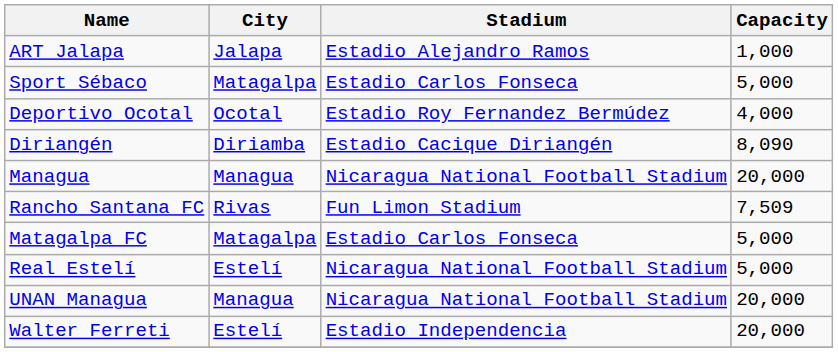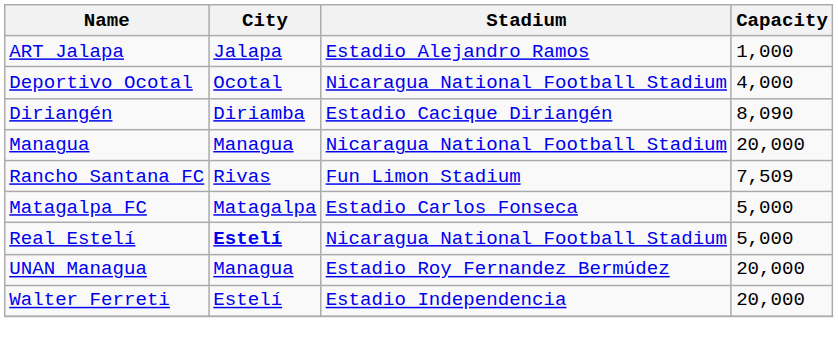 <table class="wikitable sortable">
 <tr>
 <th>Name</th>
 <th>City</th>
 <th>Stadium</th>
 <th>Capacity</th>
 </tr>
 <tr>
 <td><a href='#'>ART Jalapa</a></td>
 <td><a href='#'>Jalapa</a></td>
 <td><a href='#'>Estadio Alejandro Ramos</a></td>
 <td>1,000</td>
 </tr>
 <tr>
-<td><a href='#'>Sport Sébaco</a></td>
-<td><a href='#'>Matagalpa</a></td>
-<td><a href='#'>Estadio Carlos Fonseca</a></td>
-<td>5,000</td>
-</tr>
-<tr>
 <td><a href='#'>Deportivo Ocotal</a></td>
 <td><a href='#'>Ocotal</a></td>
-<td><a href='#'>Estadio Roy Fernandez Bermúdez</a></td>
+<td><a href='#'>Nicaragua National Football Stadium</a></td>
 <td>4,000</td>
 </tr>
 <tr>
 <td><a href='#'>Diriangén</a></td>
 <td><a href='#'>Diriamba</a></td>
 <td><a href='#'>Estadio Cacique Diriangén</a></td>
 <td>8,090</td>
 </tr>
 <tr>
 <td><a href='#'>Managua</a></td>
 <td><a href='#'>Managua</a></td>
 <td><a href='#'>Nicaragua National Football Stadium</a></td>
 <td>20,000</td>
 </tr>
 <tr>
 <td><a href='#'>Rancho Santana FC</a></td>
 <td><a href='#'>Rivas</a></td>
 <td><a href='#'>Fun Limon Stadium</a></td>
 <td>7,509</td>
 </tr>
 <tr>
 <td><a href='#'>Matagalpa FC</a></td>
 <td><a href='#'>Matagalpa</a></td>
 <td><a href='#'>Estadio Carlos Fonseca</a></td>
 <td>5,000</td>
 </tr>
 <tr>
 <td><a href='#'>Real Estelí</a></td>
-<td><a href='#'>Estelí</a></td>
+<td><strong><a href='#'>Estelí</a></strong></td>
 <td><a href='#'>Nicaragua National Football Stadium</a></td>
 <td>5,000</td>
 </tr>
 <tr>
 <td><a href='#'>UNAN Managua</a></td>
 <td><a href='#'>Managua</a></td>
-<td><a href='#'>Nicaragua National Football Stadium</a></td>
+<td><a href='#'>Estadio Roy Fernandez Bermúdez</a></td>
 <td>20,000</td>
 </tr>
 <tr>
 <td><a href='#'>Walter Ferreti</a></td>
 <td><a href='#'>Estelí</a></td>
 <td><a href='#'>Estadio Independencia</a></td>
 <td>20,000</td>
 </tr>
 <tr>
 </tr>
 </table>
